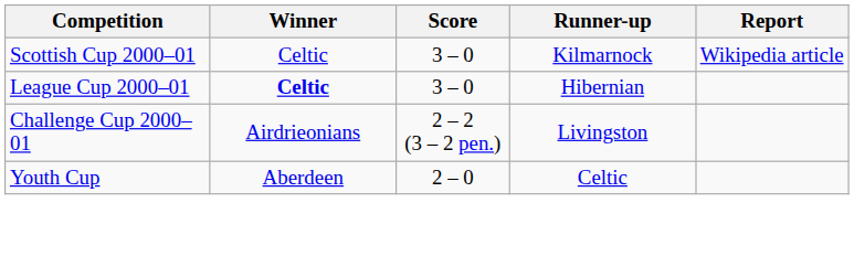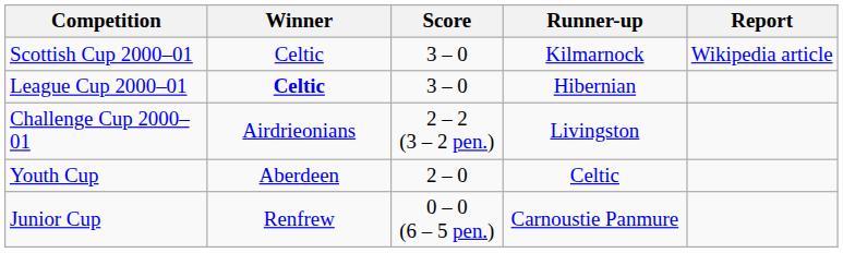 <table class="wikitable" style="text-align: center;">
 <tr>
 <th width=150>Competition</th>
 <th width=135>Winner</th>
 <th width=80>Score</th>
 <th width=135>Runner-up</th>
 <th>Report</th>
 </tr>
 <tr>
 <td align=left><a href='#'>Scottish Cup 2000–01</a></td>
 <td><a href='#'>Celtic</a></td>
 <td>3 – 0</td>
 <td><a href='#'>Kilmarnock</a></td>
 <td><a href='#'>Wikipedia article</a></td>
 </tr>
 <tr>
 <td align=left><a href='#'>League Cup 2000–01</a></td>
 <td><strong><a href='#'>Celtic</a></strong></td>
 <td>3 – 0</td>
 <td><a href='#'>Hibernian</a></td>
 <td></td>
 </tr>
 <tr>
 <td align=left><a href='#'>Challenge Cup 2000–01</a></td>
 <td><a href='#'>Airdrieonians</a></td>
 <td>2 – 2<br> (3 – 2 <a href='#'>pen.</a>)</td>
 <td><a href='#'>Livingston</a></td>
 <td></td>
 </tr>
 <tr>
 <td align=left><a href='#'>Youth Cup</a></td>
 <td><a href='#'>Aberdeen</a></td>
 <td>2 – 0</td>
 <td><a href='#'>Celtic</a></td>
 <td></td>
 </tr>
+<tr>
+<td align=left><a href='#'>Junior Cup</a></td>
+<td><a href='#'>Renfrew</a></td>
+<td>0 – 0<br> (6 – 5 <a href='#'>pen.</a>)</td>
+<td><a href='#'>Carnoustie Panmure</a></td>
+<td></td>
+</tr>
 </table>
